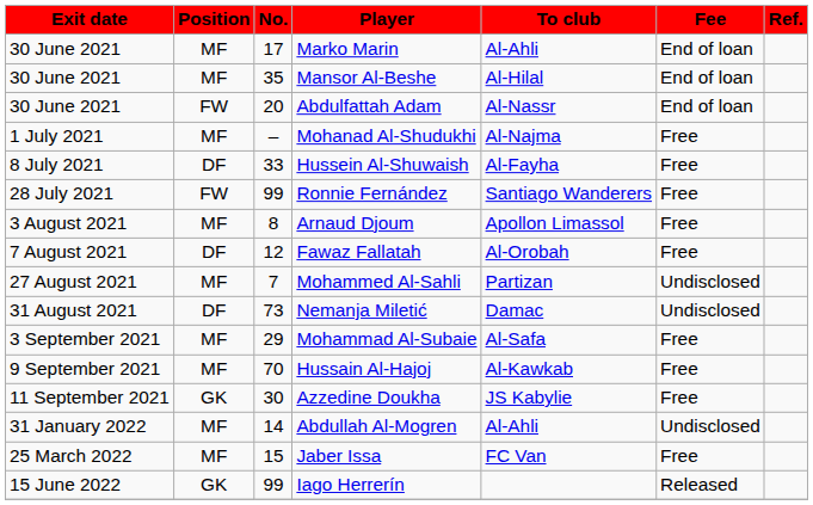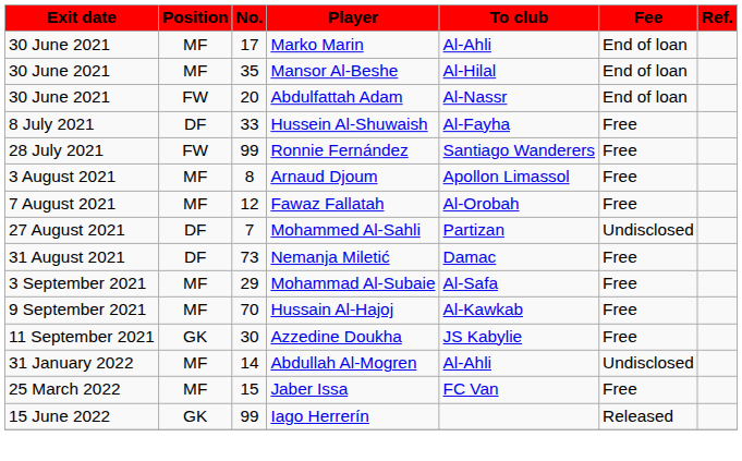 <table class="wikitable sortable">
 <tr>
 <th style="background:red; color:black;"><strong>Exit date</strong></th>
 <th style="background:red; color:black;"><strong>Position</strong></th>
 <th style="background:red; color:black;"><strong>No.</strong></th>
 <th style="background:red; color:black;"><strong>Player</strong></th>
 <th style="background:red; color:black;"><strong>To club</strong></th>
 <th style="background:red; color:black;"><strong>Fee</strong></th>
 <th style="background:red; color:black;"><strong>Ref.</strong></th>
 </tr>
 <tr>
 <td>30 June 2021</td>
 <td style="text-align:center;">MF</td>
 <td style="text-align:center;">17</td>
 <td style="text-align:left;"> <a href='#'>Marko Marin</a></td>
 <td style="text-align:left;"> <a href='#'>Al-Ahli</a></td>
 <td>End of loan</td>
 <td></td>
 </tr>
 <tr>
 <td>30 June 2021</td>
 <td style="text-align:center;">MF</td>
 <td style="text-align:center;">35</td>
 <td style="text-align:left;"> <a href='#'>Mansor Al-Beshe</a></td>
 <td style="text-align:left;"> <a href='#'>Al-Hilal</a></td>
 <td>End of loan</td>
 <td></td>
 </tr>
 <tr>
 <td>30 June 2021</td>
 <td style="text-align:center;">FW</td>
 <td style="text-align:center;">20</td>
 <td style="text-align:left;"> <a href='#'>Abdulfattah Adam</a></td>
 <td style="text-align:left;"> <a href='#'>Al-Nassr</a></td>
 <td>End of loan</td>
 <td></td>
 </tr>
 <tr>
-<td>1 July 2021</td>
-<td style="text-align:center;">MF</td>
-<td style="text-align:center;">–</td>
-<td style="text-align:left;"> <a href='#'>Mohanad Al-Shudukhi</a></td>
-<td style="text-align:left;"> <a href='#'>Al-Najma</a></td>
-<td>Free</td>
-<td></td>
-</tr>
-<tr>
 <td>8 July 2021</td>
 <td style="text-align:center;">DF</td>
 <td style="text-align:center;">33</td>
 <td style="text-align:left;"> <a href='#'>Hussein Al-Shuwaish</a></td>
 <td style="text-align:left;"> <a href='#'>Al-Fayha</a></td>
 <td>Free</td>
 <td></td>
 </tr>
 <tr>
 <td>28 July 2021</td>
 <td style="text-align:center;">FW</td>
 <td style="text-align:center;">99</td>
 <td style="text-align:left;"> <a href='#'>Ronnie Fernández</a></td>
 <td style="text-align:left;"> <a href='#'>Santiago Wanderers</a></td>
 <td>Free</td>
 <td></td>
 </tr>
 <tr>
 <td>3 August 2021</td>
 <td style="text-align:center;">MF</td>
 <td style="text-align:center;">8</td>
 <td style="text-align:left;"> <a href='#'>Arnaud Djoum</a></td>
 <td style="text-align:left;"> <a href='#'>Apollon Limassol</a></td>
 <td>Free</td>
 <td></td>
 </tr>
 <tr>
 <td>7 August 2021</td>
-<td style="text-align:center;">DF</td>
+<td style="text-align:center;">MF</td>
 <td style="text-align:center;">12</td>
 <td style="text-align:left;"> <a href='#'>Fawaz Fallatah</a></td>
 <td style="text-align:left;"> <a href='#'>Al-Orobah</a></td>
 <td>Free</td>
 <td></td>
 </tr>
 <tr>
 <td>27 August 2021</td>
-<td style="text-align:center;">MF</td>
+<td style="text-align:center;">DF</td>
 <td style="text-align:center;">7</td>
 <td style="text-align:left;"> <a href='#'>Mohammed Al-Sahli</a></td>
 <td style="text-align:left;"> <a href='#'>Partizan</a></td>
 <td>Undisclosed</td>
 <td></td>
 </tr>
 <tr>
 <td>31 August 2021</td>
 <td style="text-align:center;">DF</td>
 <td style="text-align:center;">73</td>
 <td style="text-align:left;"> <a href='#'>Nemanja Miletić</a></td>
 <td style="text-align:left;"> <a href='#'>Damac</a></td>
-<td>Undisclosed</td>
+<td>Free</td>
 <td></td>
 </tr>
 <tr>
 <td>3 September 2021</td>
 <td style="text-align:center;">MF</td>
 <td style="text-align:center;">29</td>
 <td style="text-align:left;"> <a href='#'>Mohammad Al-Subaie</a></td>
 <td style="text-align:left;"> <a href='#'>Al-Safa</a></td>
 <td>Free</td>
 <td></td>
 </tr>
 <tr>
 <td>9 September 2021</td>
 <td style="text-align:center;">MF</td>
 <td style="text-align:center;">70</td>
 <td style="text-align:left;"> <a href='#'>Hussain Al-Hajoj</a></td>
 <td style="text-align:left;"> <a href='#'>Al-Kawkab</a></td>
 <td>Free</td>
 <td></td>
 </tr>
 <tr>
 <td>11 September 2021</td>
 <td style="text-align:center;">GK</td>
 <td style="text-align:center;">30</td>
 <td style="text-align:left;"> <a href='#'>Azzedine Doukha</a></td>
 <td style="text-align:left;"> <a href='#'>JS Kabylie</a></td>
 <td>Free</td>
 <td></td>
 </tr>
 <tr>
 <td>31 January 2022</td>
 <td style="text-align:center;">MF</td>
 <td style="text-align:center;">14</td>
 <td style="text-align:left;"> <a href='#'>Abdullah Al-Mogren</a></td>
 <td style="text-align:left;"> <a href='#'>Al-Ahli</a></td>
 <td>Undisclosed</td>
 <td></td>
 </tr>
 <tr>
 <td>25 March 2022</td>
 <td style="text-align:center;">MF</td>
 <td style="text-align:center;">15</td>
 <td style="text-align:left;"> <a href='#'>Jaber Issa</a></td>
 <td style="text-align:left;"> <a href='#'>FC Van</a></td>
 <td>Free</td>
 <td></td>
 </tr>
 <tr>
 <td>15 June 2022</td>
 <td style="text-align:center;">GK</td>
 <td style="text-align:center;">99</td>
 <td style="text-align:left;"> <a href='#'>Iago Herrerín</a></td>
 <td style="text-align:left;"></td>
 <td>Released</td>
 <td></td>
 </tr>
 <tr>
 </tr>
 </table>
